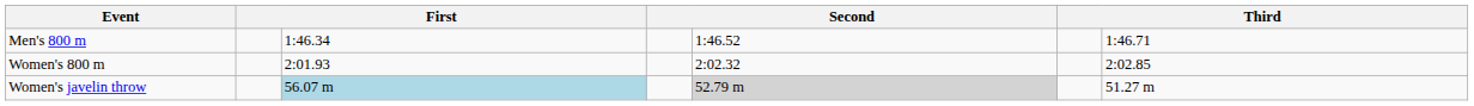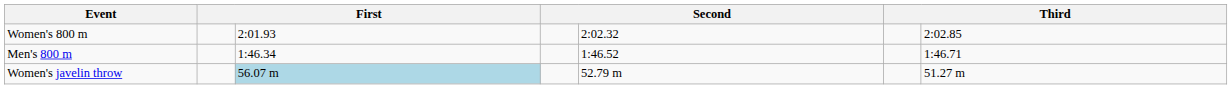 <table class=wikitable>
 <tr>
 <th style="width:15em">Event</th>
 <th colspan=2 style="width:30em">First</th>
 <th colspan=2 style="width:30em">Second</th>
 <th colspan=2 style="width:30em">Third</th>
+</tr>
+<tr>
+<td>Women's 800 m</td>
+<td></td>
+<td>2:01.93</td>
+<td></td>
+<td>2:02.32</td>
+<td></td>
+<td>2:02.85</td>
 </tr>
 <tr>
 <td>Men's <a href='#'>800&nbsp;m</a></td>
 <td></td>
 <td>1:46.34</td>
 <td></td>
 <td>1:46.52</td>
 <td></td>
 <td>1:46.71</td>
 </tr>
 <tr>
-<td>Women's 800 m</td>
-<td></td>
-<td>2:01.93</td>
-<td></td>
-<td>2:02.32</td>
-<td></td>
-<td>2:02.85</td>
-</tr>
-<tr>
 <td>Women's <a href='#'>javelin throw</a></td>
 <td></td>
 <td style="background: lightblue;">56.07 m</td>
 <td></td>
-<td style="background: lightgrey;">52.79 m</td>
+<td>52.79 m</td>
 <td></td>
 <td>51.27 m</td>
 </tr>
 </table>
